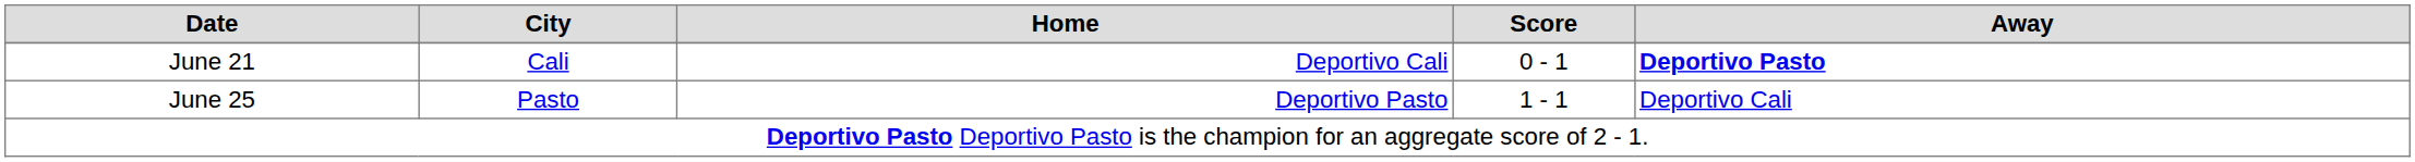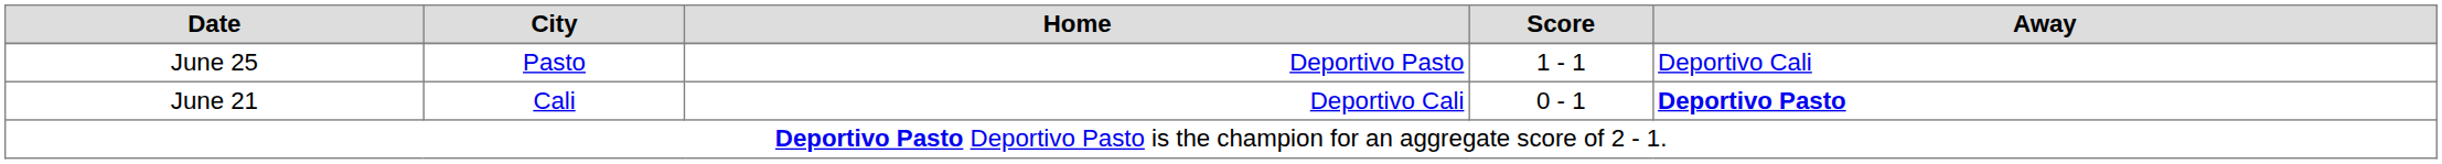 <table border=1 style="border-collapse:collapse; font-size:100%;" cellpadding=3 cellspacing=0 width=80%>
 <tr bgcolor=#DDDDDD align=center>
 <th width=16%>Date</th>
 <th width=10%>City</th>
 <th width=30%>Home</th>
 <th width=7%>Score</th>
 <th width=30%>Away</th>
 </tr>
 <tr bgcolor=#DDDDDD>
 </tr>
 <tr align=center bgcolor=#ffffff>
+<td>June 25</td>
+<td><a href='#'>Pasto</a></td>
+<td style="text-align:right;"><a href='#'>Deportivo Pasto</a></td>
+<td>1 - 1</td>
+<td style="text-align:left;"><a href='#'>Deportivo Cali</a></td>
+</tr>
+<tr align=center bgcolor=#ffffff>
 <td>June 21</td>
 <td><a href='#'>Cali</a></td>
 <td style="text-align:right;"><a href='#'>Deportivo Cali</a></td>
 <td>0 - 1</td>
 <td style="text-align:left;"><strong><a href='#'>Deportivo Pasto</a></strong></td>
 </tr>
 <tr align=center bgcolor=#ffffff>
-<td>June 25</td>
-<td><a href='#'>Pasto</a></td>
-<td style="text-align:right;"><a href='#'>Deportivo Pasto</a></td>
-<td>1 - 1</td>
-<td style="text-align:left;"><a href='#'>Deportivo Cali</a></td>
-</tr>
-<tr align=center bgcolor=#ffffff>
 <td colspan=5><strong><a href='#'>Deportivo Pasto</a></strong> <a href='#'>Deportivo Pasto</a> is the champion for an aggregate score of 2 - 1.</td>
 </tr>
 </table>
